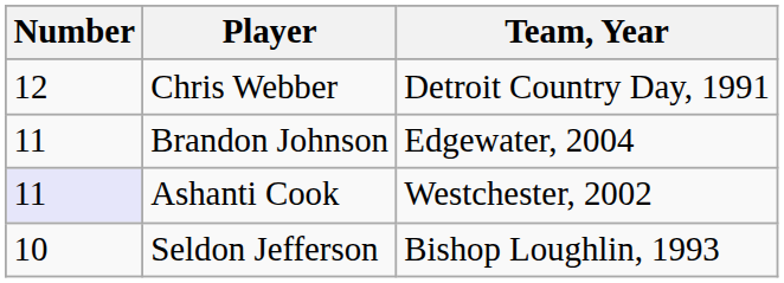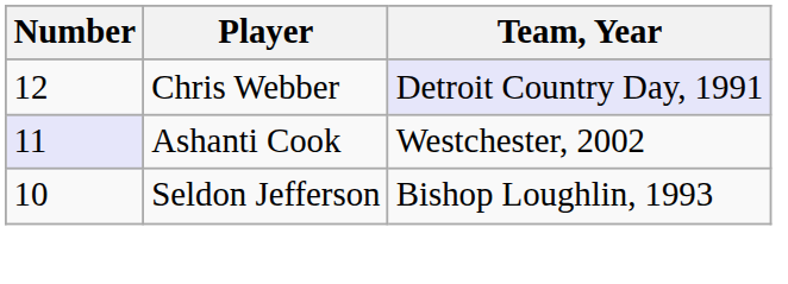 <table class="wikitable">
 <tr>
 <th>Number</th>
 <th>Player</th>
 <th>Team, Year</th>
 </tr>
 <tr>
 <td>12</td>
 <td>Chris Webber</td>
-<td>Detroit Country Day, 1991</td>
-</tr>
-<tr>
-<td>11</td>
-<td>Brandon Johnson</td>
-<td>Edgewater, 2004</td>
+<td style="background: lavender;">Detroit Country Day, 1991</td>
 </tr>
 <tr>
 <td style="background: lavender;">11</td>
 <td>Ashanti Cook</td>
 <td>Westchester, 2002</td>
 </tr>
 <tr>
 <td>10</td>
 <td>Seldon Jefferson</td>
 <td>Bishop Loughlin, 1993</td>
 </tr>
 </table>
